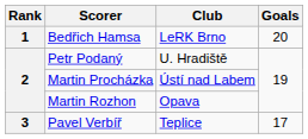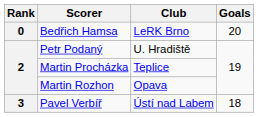 <table class="wikitable" style="text-align:center">
 <tr>
 <th>Rank</th>
 <th>Scorer</th>
 <th>Club</th>
 <th>Goals</th>
 </tr>
 <tr>
-<th>1</th>
+<th>0</th>
 <td align="left"> <a href='#'>Bedřich Hamsa</a></td>
 <td align="left"><a href='#'>LeRK Brno</a></td>
 <td>20</td>
 </tr>
 <tr>
 <th rowspan="3">2</th>
 <td align="left"> <a href='#'>Petr Podaný</a></td>
 <td align="left">U. Hradiště</td>
 <td rowspan="3">19</td>
 </tr>
 <tr>
 <td align="left"> <a href='#'>Martin Procházka</a></td>
-<td align="left"><a href='#'>Ústí nad Labem</a></td>
+<td align="left"><a href='#'>Teplice</a></td>
 </tr>
 <tr>
 <td align="left"> <a href='#'>Martin Rozhon</a></td>
 <td align="left"><a href='#'>Opava</a></td>
 </tr>
 <tr>
 <th>3</th>
 <td align="left"> <a href='#'>Pavel Verbíř</a></td>
-<td align="left"><a href='#'>Teplice</a></td>
-<td>17</td>
+<td align="left"><a href='#'>Ústí nad Labem</a></td>
+<td>18</td>
 </tr>
 </table>
